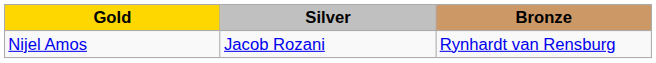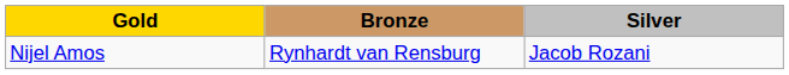 <table class="wikitable" style="text-align:left">
 <tr align="center">
 <td width=200 bgcolor=gold><strong>Gold</strong></td>
+<td width=200 bgcolor=CC9966><strong>Bronze</strong></td>
 <td width=200 bgcolor=silver><strong>Silver</strong></td>
-<td width=200 bgcolor=CC9966><strong>Bronze</strong></td>
 </tr>
 <tr>
 <td><a href='#'>Nijel Amos</a><br><em></em></td>
+<td><a href='#'>Rynhardt van Rensburg</a><br><em></em></td>
 <td><a href='#'>Jacob Rozani</a><br><em></em></td>
-<td><a href='#'>Rynhardt van Rensburg</a><br><em></em></td>
 </tr>
 </table>
